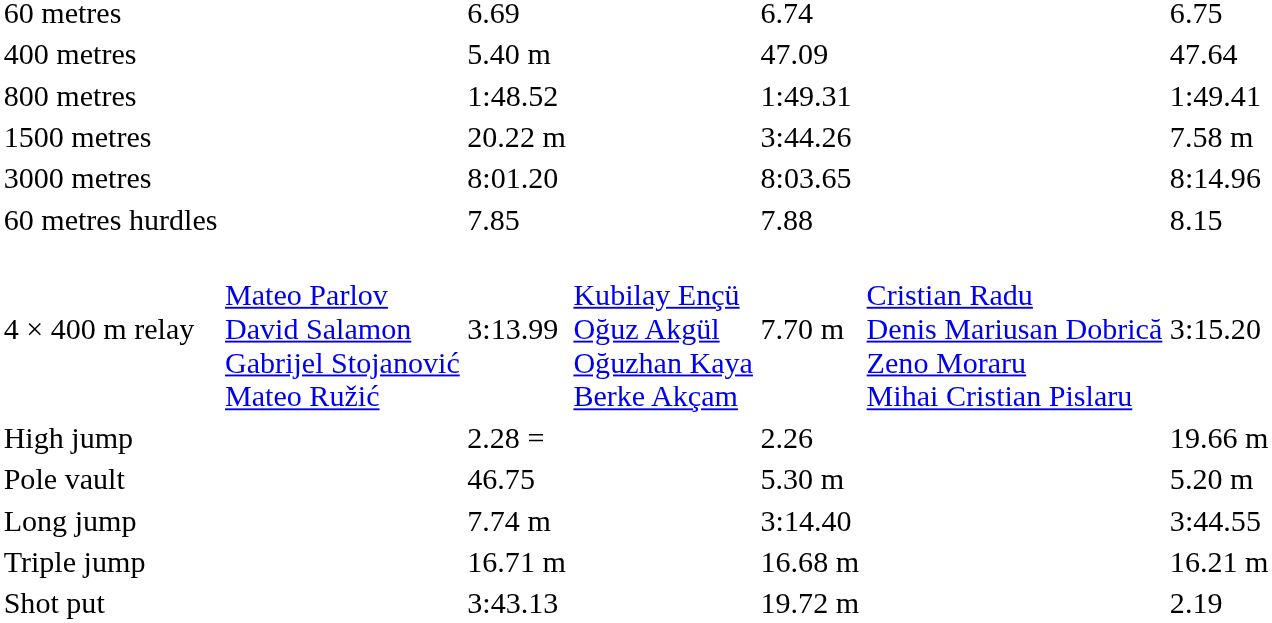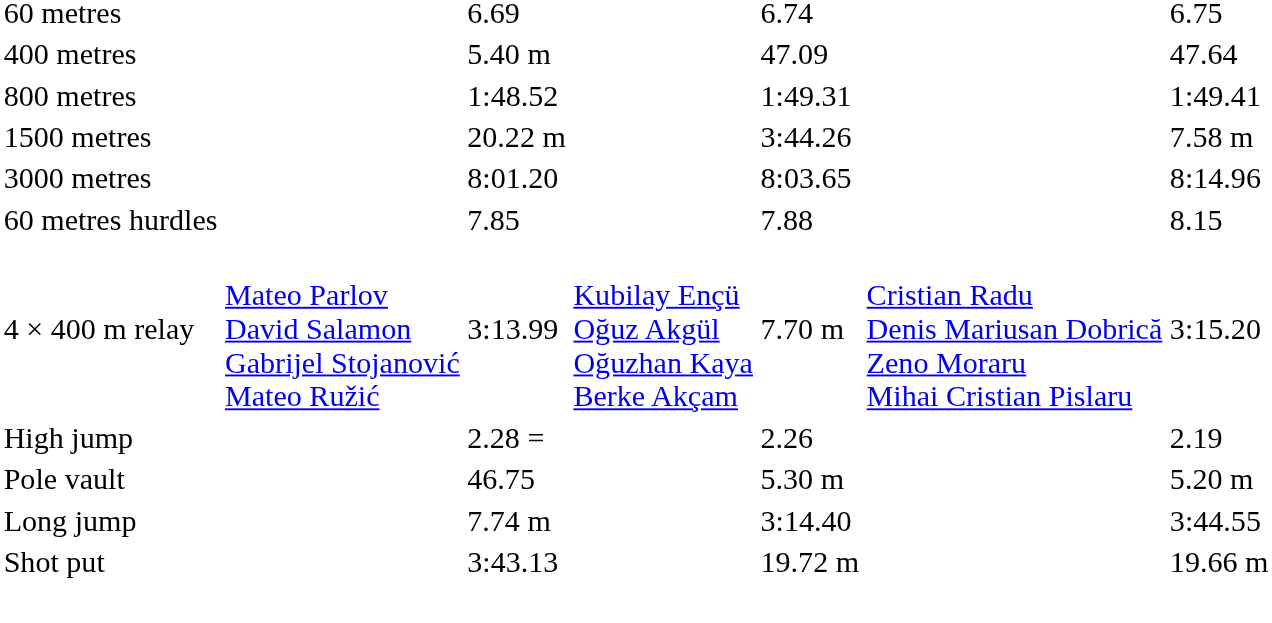 <table>
 <tr>
 <td>60 metres</td>
 <td></td>
 <td>6.69</td>
 <td></td>
 <td>6.74</td>
 <td></td>
 <td>6.75 </td>
 </tr>
 <tr>
 <td>400 metres</td>
 <td></td>
 <td>5.40 m</td>
 <td></td>
 <td>47.09</td>
 <td></td>
 <td>47.64 </td>
 </tr>
 <tr>
 <td>800 metres</td>
 <td></td>
 <td>1:48.52 </td>
 <td></td>
 <td>1:49.31 </td>
 <td></td>
 <td>1:49.41 </td>
 </tr>
 <tr>
 <td>1500 metres</td>
 <td></td>
 <td>20.22 m</td>
 <td></td>
 <td>3:44.26 </td>
 <td></td>
 <td>7.58 m</td>
 </tr>
 <tr>
 <td>3000 metres</td>
 <td></td>
 <td>8:01.20</td>
 <td></td>
 <td>8:03.65 </td>
 <td></td>
 <td>8:14.96 </td>
 </tr>
 <tr>
 <td>60 metres hurdles</td>
 <td></td>
 <td>7.85 </td>
 <td></td>
 <td>7.88 </td>
 <td></td>
 <td>8.15</td>
 </tr>
 <tr>
 <td>4 × 400 m relay</td>
 <td><br><a href='#'>Mateo Parlov</a><br><a href='#'>David Salamon</a><br><a href='#'>Gabrijel Stojanović</a><br><a href='#'>Mateo Ružić</a></td>
 <td>3:13.99 </td>
 <td><br><a href='#'>Kubilay Ençü</a><br><a href='#'>Oğuz Akgül</a><br><a href='#'>Oğuzhan Kaya</a><br><a href='#'>Berke Akçam</a></td>
 <td>7.70 m</td>
 <td><br><a href='#'>Cristian Radu</a><br><a href='#'>Denis Mariusan Dobrică</a><br><a href='#'>Zeno Moraru</a><br><a href='#'>Mihai Cristian Pislaru</a></td>
 <td>3:15.20</td>
 </tr>
 <tr>
 <td>High jump</td>
 <td></td>
 <td>2.28 =</td>
 <td></td>
 <td>2.26 </td>
 <td></td>
-<td>19.66 m</td>
+<td>2.19</td>
 </tr>
 <tr>
 <td>Pole vault</td>
 <td></td>
 <td>46.75</td>
 <td></td>
 <td>5.30 m</td>
 <td></td>
 <td>5.20 m</td>
 </tr>
 <tr>
 <td>Long jump</td>
 <td></td>
 <td>7.74 m</td>
 <td></td>
 <td>3:14.40</td>
 <td></td>
 <td>3:44.55 </td>
 </tr>
 <tr>
-<td>Triple jump</td>
-<td></td>
-<td>16.71 m </td>
-<td></td>
-<td>16.68 m </td>
-<td></td>
-<td>16.21 m</td>
-</tr>
-<tr>
 <td>Shot put</td>
 <td></td>
 <td>3:43.13 </td>
 <td></td>
 <td>19.72 m</td>
 <td></td>
-<td>2.19</td>
+<td>19.66 m</td>
 </tr>
 </table>
